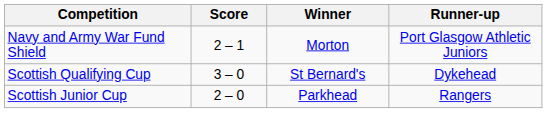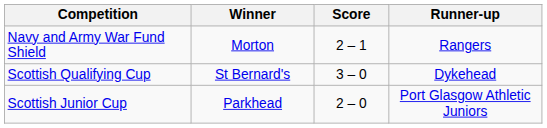 <table class="wikitable" style="text-align: center;">
 <tr>
 <th width=210>Competition</th>
+<th width=135>Winner</th>
 <th width=80>Score</th>
-<th width=135>Winner</th>
 <th width=170>Runner-up</th>
 </tr>
 <tr>
 <td align=left><a href='#'>Navy and Army War Fund Shield</a></td>
+<td><a href='#'>Morton</a></td>
 <td>2 – 1</td>
-<td><a href='#'>Morton</a></td>
-<td><a href='#'>Port Glasgow Athletic Juniors</a></td>
+<td><a href='#'>Rangers</a></td>
 </tr>
 <tr>
 <td align=left><a href='#'>Scottish Qualifying Cup</a></td>
+<td><a href='#'>St Bernard's</a></td>
 <td>3 – 0</td>
-<td><a href='#'>St Bernard's</a></td>
 <td><a href='#'>Dykehead</a></td>
 </tr>
 <tr>
 <td align=left><a href='#'>Scottish Junior Cup</a></td>
+<td><a href='#'>Parkhead</a></td>
 <td>2 – 0</td>
-<td><a href='#'>Parkhead</a></td>
-<td><a href='#'>Rangers</a></td>
+<td><a href='#'>Port Glasgow Athletic Juniors</a></td>
 </tr>
 </table>
